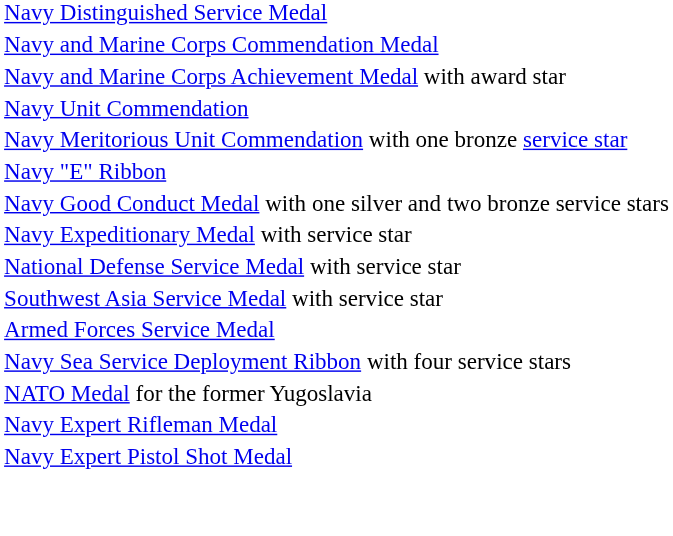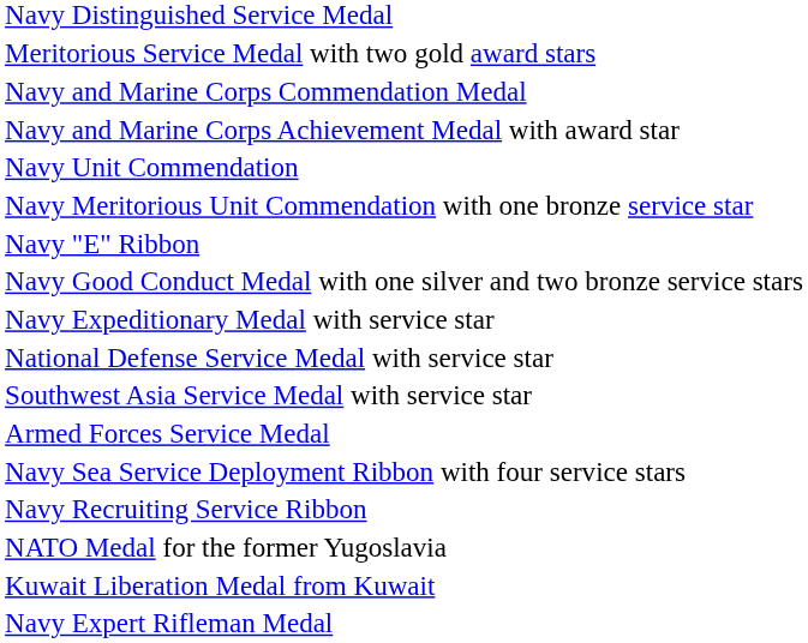 <table>
 <tr>
 <td></td>
 <td><a href='#'>Navy Distinguished Service Medal</a></td>
+</tr>
+<tr>
+<td></td>
+<td><a href='#'>Meritorious Service Medal</a> with two gold <a href='#'>award stars</a></td>
 </tr>
 <tr>
 <td></td>
 <td><a href='#'>Navy and Marine Corps Commendation Medal</a></td>
 </tr>
 <tr>
 <td></td>
 <td><a href='#'>Navy and Marine Corps Achievement Medal</a> with award star</td>
 </tr>
 <tr>
 <td></td>
 <td><a href='#'>Navy Unit Commendation</a></td>
 </tr>
 <tr>
 <td></td>
 <td><a href='#'>Navy Meritorious Unit Commendation</a> with one bronze <a href='#'>service star</a></td>
 </tr>
 <tr>
 <td></td>
 <td><a href='#'>Navy "E" Ribbon</a></td>
 </tr>
 <tr>
 <td></td>
 <td><a href='#'>Navy Good Conduct Medal</a> with one silver and two bronze service stars</td>
 </tr>
 <tr>
 <td></td>
 <td><a href='#'>Navy Expeditionary Medal</a> with service star</td>
 </tr>
 <tr>
 <td></td>
 <td><a href='#'>National Defense Service Medal</a> with service star</td>
 </tr>
 <tr>
 <td></td>
 <td><a href='#'>Southwest Asia Service Medal</a> with service star</td>
 </tr>
 <tr>
 <td></td>
 <td><a href='#'>Armed Forces Service Medal</a></td>
 </tr>
 <tr>
 <td></td>
 <td><a href='#'>Navy Sea Service Deployment Ribbon</a> with four service stars</td>
 </tr>
 <tr>
 <td></td>
+<td><a href='#'>Navy Recruiting Service Ribbon</a></td>
+</tr>
+<tr>
+<td></td>
 <td><a href='#'>NATO Medal</a> for the former Yugoslavia</td>
+</tr>
+<tr>
+<td></td>
+<td><a href='#'>Kuwait Liberation Medal from Kuwait</a></td>
 </tr>
 <tr>
 <td></td>
 <td><a href='#'>Navy Expert Rifleman Medal</a></td>
 </tr>
-<tr>
-<td></td>
-<td><a href='#'>Navy Expert Pistol Shot Medal</a></td>
-</tr>
 </table>
